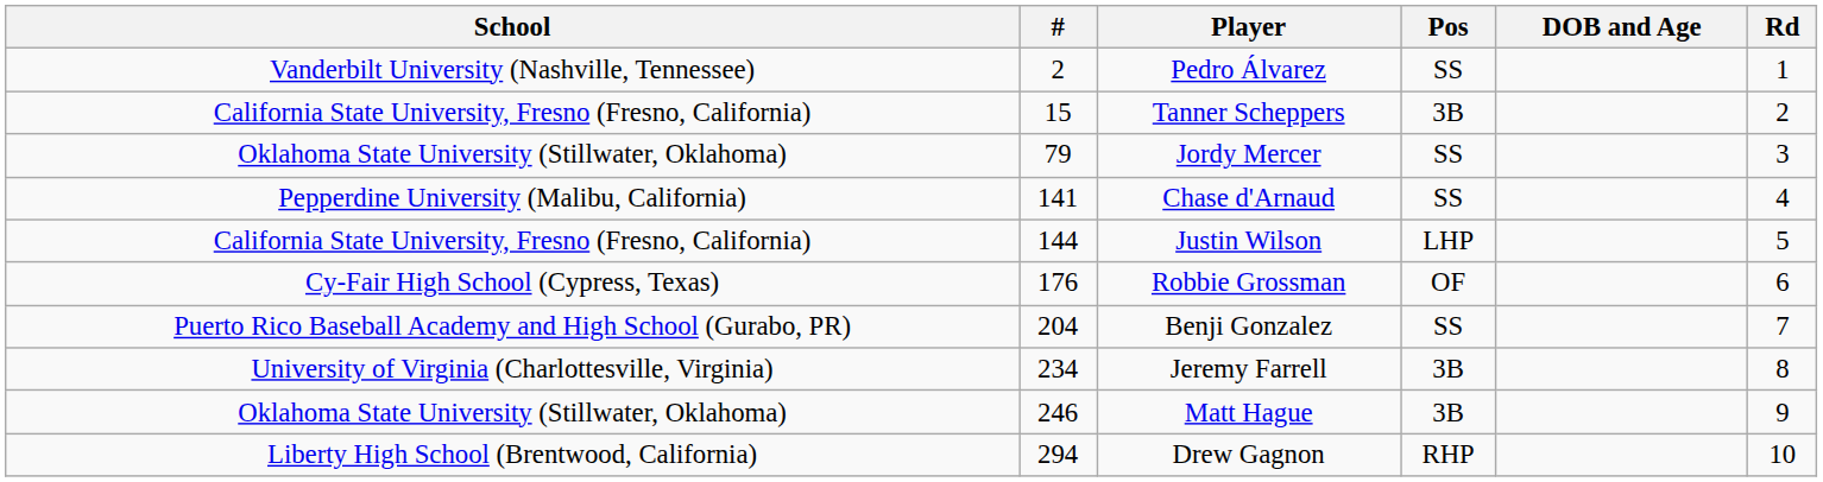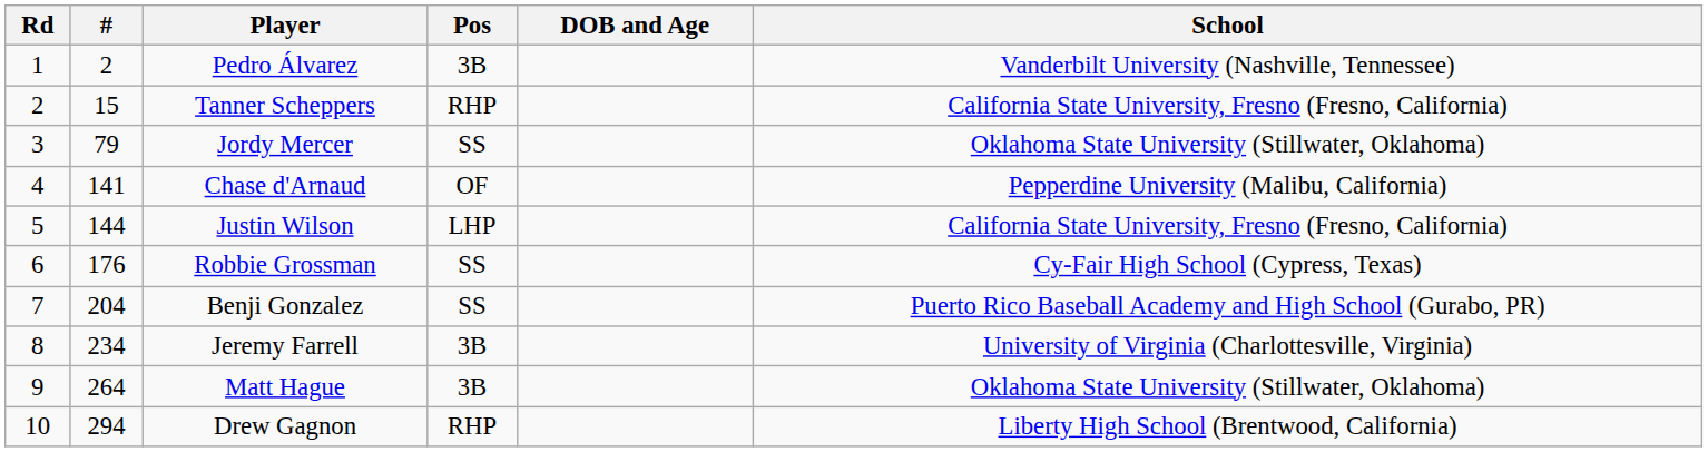 <table class="wikitable" style="text-align:center;" width="85%">
 <tr>
-<th>School</th>
+<th>Rd</th>
 <th>#</th>
 <th>Player</th>
 <th>Pos</th>
 <th>DOB and Age</th>
-<th>Rd</th>
+<th>School</th>
 </tr>
 <tr>
-<td><a href='#'>Vanderbilt University</a> (Nashville, Tennessee)</td>
+<td>1</td>
 <td>2</td>
 <td><a href='#'>Pedro Álvarez</a></td>
-<td>SS</td>
+<td>3B</td>
 <td></td>
-<td>1</td>
+<td><a href='#'>Vanderbilt University</a> (Nashville, Tennessee)</td>
 </tr>
 <tr>
-<td><a href='#'>California State University, Fresno</a> (Fresno, California)</td>
+<td>2</td>
 <td>15</td>
 <td><a href='#'>Tanner Scheppers</a></td>
-<td>3B</td>
+<td>RHP</td>
 <td></td>
-<td>2</td>
+<td><a href='#'>California State University, Fresno</a> (Fresno, California)</td>
 </tr>
 <tr>
-<td><a href='#'>Oklahoma State University</a> (Stillwater, Oklahoma)</td>
+<td>3</td>
 <td>79</td>
 <td><a href='#'>Jordy Mercer</a></td>
 <td>SS</td>
 <td></td>
-<td>3</td>
+<td><a href='#'>Oklahoma State University</a> (Stillwater, Oklahoma)</td>
 </tr>
 <tr>
-<td><a href='#'>Pepperdine University</a> (Malibu, California)</td>
+<td>4</td>
 <td>141</td>
 <td><a href='#'>Chase d'Arnaud</a></td>
-<td>SS</td>
+<td>OF</td>
 <td></td>
-<td>4</td>
+<td><a href='#'>Pepperdine University</a> (Malibu, California)</td>
 </tr>
 <tr>
-<td><a href='#'>California State University, Fresno</a> (Fresno, California)</td>
+<td>5</td>
 <td>144</td>
 <td><a href='#'>Justin Wilson</a></td>
 <td>LHP</td>
 <td></td>
-<td>5</td>
+<td><a href='#'>California State University, Fresno</a> (Fresno, California)</td>
 </tr>
 <tr>
-<td><a href='#'>Cy-Fair High School</a> (Cypress, Texas)</td>
+<td>6</td>
 <td>176</td>
 <td><a href='#'>Robbie Grossman</a></td>
-<td>OF</td>
+<td>SS</td>
 <td></td>
-<td>6</td>
+<td><a href='#'>Cy-Fair High School</a> (Cypress, Texas)</td>
 </tr>
 <tr>
-<td><a href='#'>Puerto Rico Baseball Academy and High School</a> (Gurabo, PR)</td>
+<td>7</td>
 <td>204</td>
 <td>Benji Gonzalez</td>
 <td>SS</td>
 <td></td>
-<td>7</td>
+<td><a href='#'>Puerto Rico Baseball Academy and High School</a> (Gurabo, PR)</td>
 </tr>
 <tr>
-<td><a href='#'>University of Virginia</a> (Charlottesville, Virginia)</td>
+<td>8</td>
 <td>234</td>
 <td>Jeremy Farrell</td>
 <td>3B</td>
 <td></td>
-<td>8</td>
+<td><a href='#'>University of Virginia</a> (Charlottesville, Virginia)</td>
 </tr>
 <tr>
-<td><a href='#'>Oklahoma State University</a> (Stillwater, Oklahoma)</td>
-<td>246</td>
+<td>9</td>
+<td>264</td>
 <td><a href='#'>Matt Hague</a></td>
 <td>3B</td>
 <td></td>
-<td>9</td>
+<td><a href='#'>Oklahoma State University</a> (Stillwater, Oklahoma)</td>
 </tr>
 <tr>
-<td><a href='#'>Liberty High School</a> (Brentwood, California)</td>
+<td>10</td>
 <td>294</td>
 <td>Drew Gagnon</td>
 <td>RHP</td>
 <td></td>
-<td>10</td>
+<td><a href='#'>Liberty High School</a> (Brentwood, California)</td>
 </tr>
 </table>
